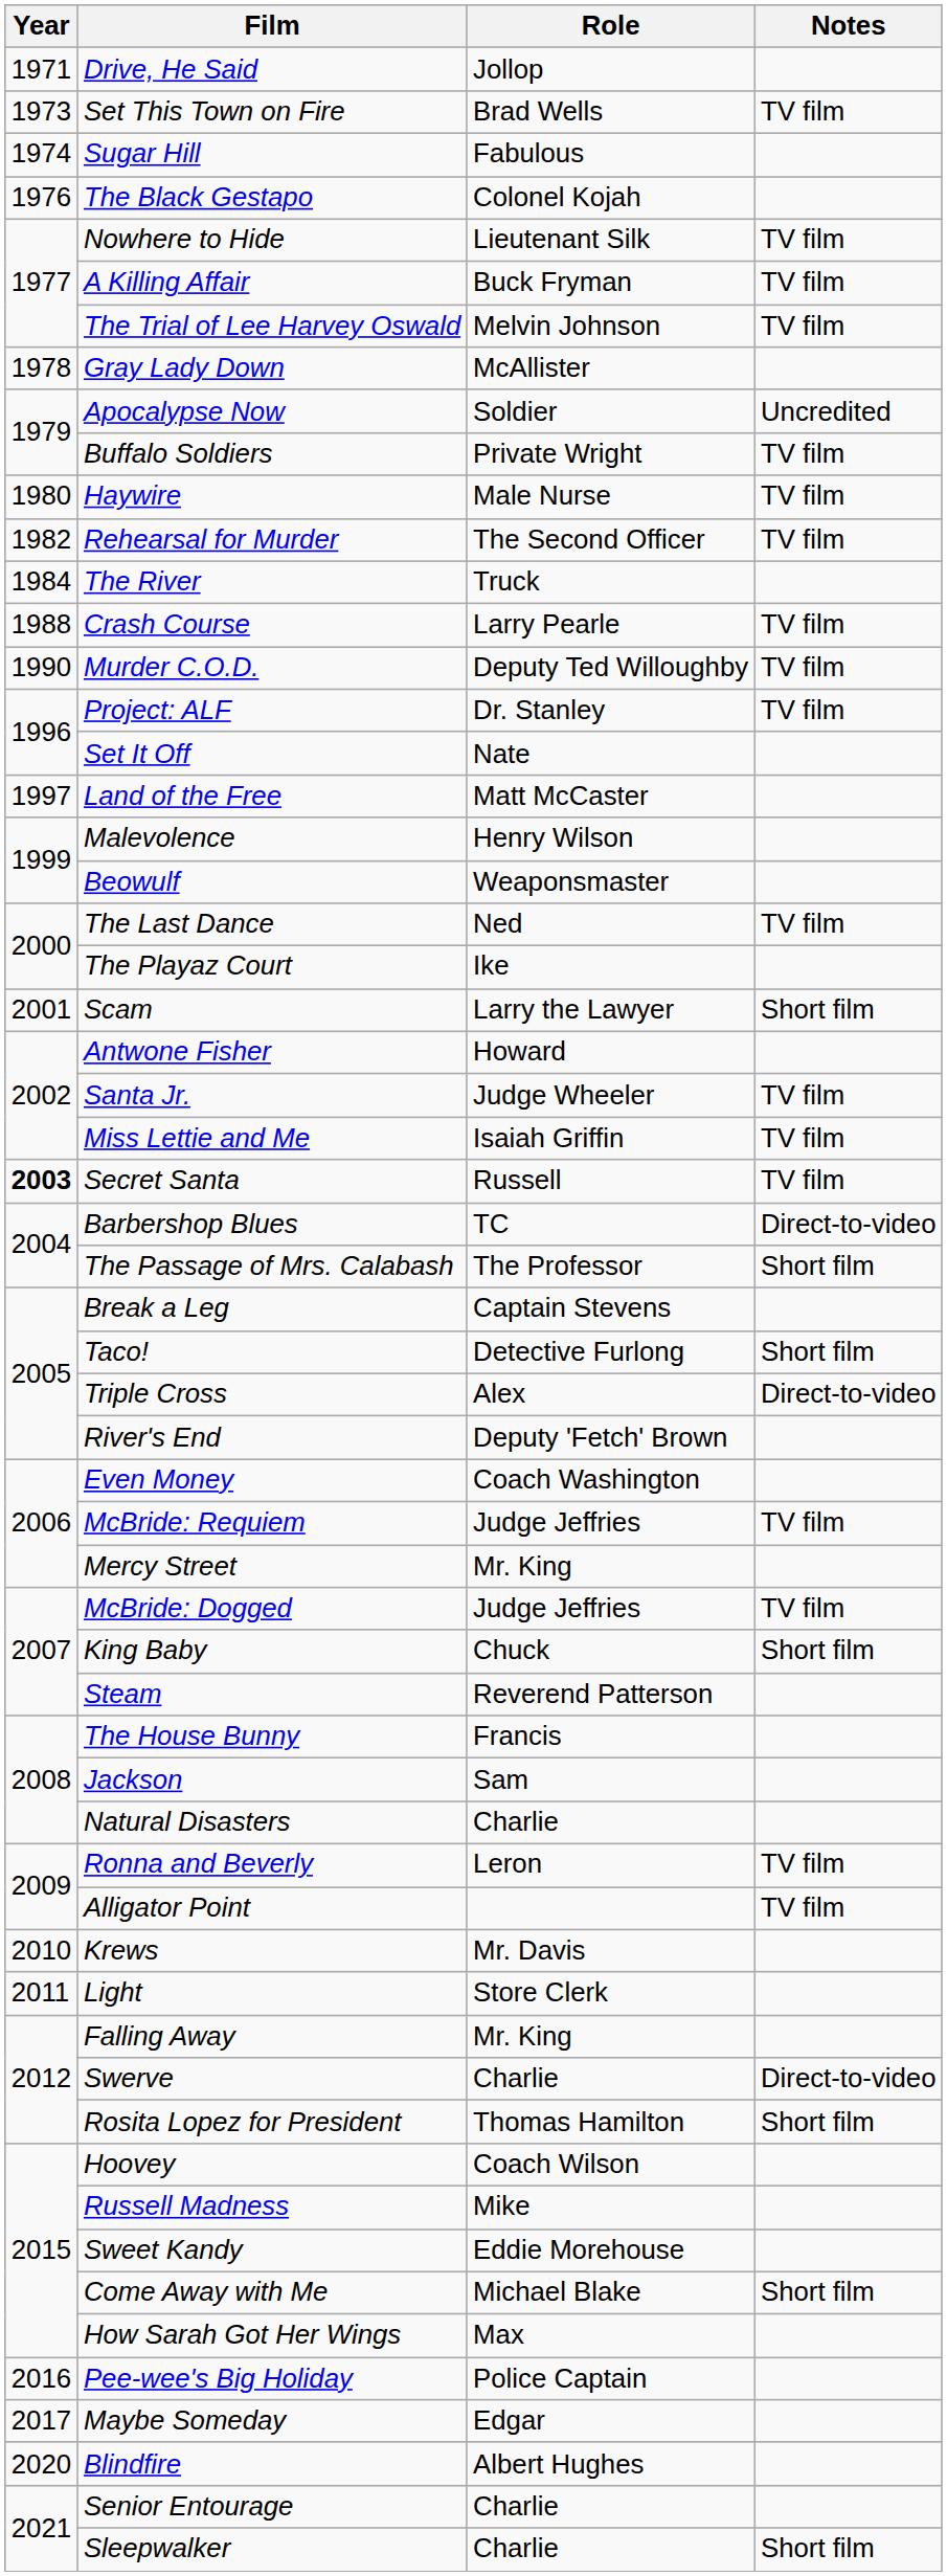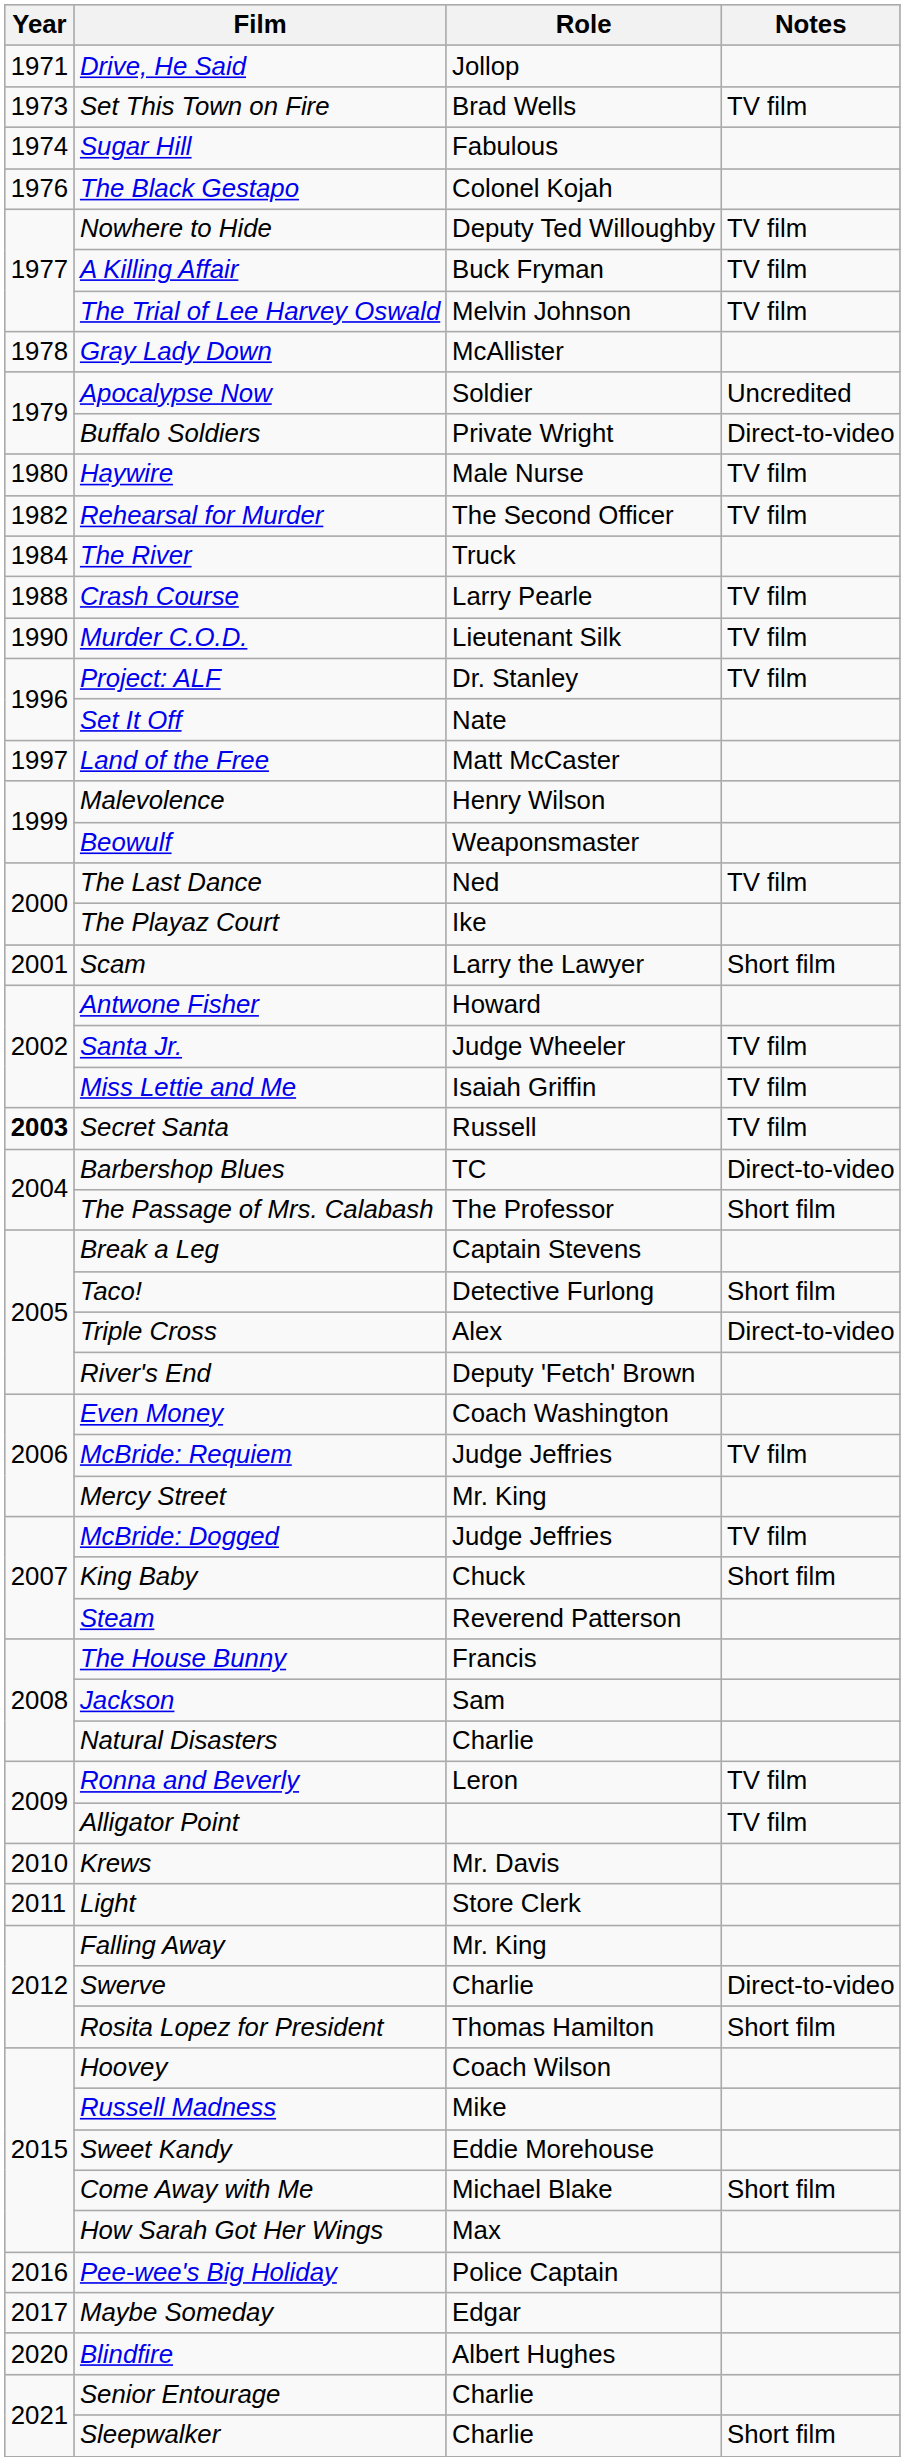 <table class="wikitable sortable">
 <tr>
 <th>Year</th>
 <th>Film</th>
 <th>Role</th>
 <th>Notes</th>
 </tr>
 <tr>
 <td>1971</td>
 <td><em><a href='#'>Drive, He Said</a></em></td>
 <td>Jollop</td>
 <td></td>
 </tr>
 <tr>
 <td>1973</td>
 <td><em>Set This Town on Fire</em></td>
 <td>Brad Wells</td>
 <td>TV film</td>
 </tr>
 <tr>
 <td>1974</td>
 <td><em><a href='#'>Sugar Hill</a></em></td>
 <td>Fabulous</td>
 <td></td>
 </tr>
 <tr>
 <td>1976</td>
 <td><em><a href='#'>The Black Gestapo</a></em></td>
 <td>Colonel Kojah</td>
 <td></td>
 </tr>
 <tr>
 <td rowspan="3">1977</td>
 <td><em>Nowhere to Hide</em></td>
-<td>Lieutenant Silk</td>
+<td>Deputy Ted Willoughby</td>
 <td>TV film</td>
 </tr>
 <tr>
 <td><em><a href='#'>A Killing Affair</a></em></td>
 <td>Buck Fryman</td>
 <td>TV film</td>
 </tr>
 <tr>
 <td><em><a href='#'>The Trial of Lee Harvey Oswald</a></em></td>
 <td>Melvin Johnson</td>
 <td>TV film</td>
 </tr>
 <tr>
 <td>1978</td>
 <td><em><a href='#'>Gray Lady Down</a></em></td>
 <td>McAllister</td>
 <td></td>
 </tr>
 <tr>
 <td rowspan="2">1979</td>
 <td><em><a href='#'>Apocalypse Now</a></em></td>
 <td>Soldier</td>
 <td>Uncredited</td>
 </tr>
 <tr>
 <td><em>Buffalo Soldiers</em></td>
 <td>Private Wright</td>
-<td>TV film</td>
+<td>Direct-to-video</td>
 </tr>
 <tr>
 <td>1980</td>
 <td><em><a href='#'>Haywire</a></em></td>
 <td>Male Nurse</td>
 <td>TV film</td>
 </tr>
 <tr>
 <td>1982</td>
 <td><em><a href='#'>Rehearsal for Murder</a></em></td>
 <td>The Second Officer</td>
 <td>TV film</td>
 </tr>
 <tr>
 <td>1984</td>
 <td><em><a href='#'>The River</a></em></td>
 <td>Truck</td>
 <td></td>
 </tr>
 <tr>
 <td>1988</td>
 <td><em><a href='#'>Crash Course</a></em></td>
 <td>Larry Pearle</td>
 <td>TV film</td>
 </tr>
 <tr>
 <td>1990</td>
 <td><em><a href='#'>Murder C.O.D.</a></em></td>
-<td>Deputy Ted Willoughby</td>
+<td>Lieutenant Silk</td>
 <td>TV film</td>
 </tr>
 <tr>
 <td rowspan="2">1996</td>
 <td><em><a href='#'>Project: ALF</a></em></td>
 <td>Dr. Stanley</td>
 <td>TV film</td>
 </tr>
 <tr>
 <td><em><a href='#'>Set It Off</a></em></td>
 <td>Nate</td>
 <td></td>
 </tr>
 <tr>
 <td>1997</td>
 <td><em><a href='#'>Land of the Free</a></em></td>
 <td>Matt McCaster</td>
 <td></td>
 </tr>
 <tr>
 <td rowspan="2">1999</td>
 <td><em>Malevolence</em></td>
 <td>Henry Wilson</td>
 <td></td>
 </tr>
 <tr>
 <td><em><a href='#'>Beowulf</a></em></td>
 <td>Weaponsmaster</td>
 <td></td>
 </tr>
 <tr>
 <td rowspan="2">2000</td>
 <td><em>The Last Dance</em></td>
 <td>Ned</td>
 <td>TV film</td>
 </tr>
 <tr>
 <td><em>The Playaz Court</em></td>
 <td>Ike</td>
 <td></td>
 </tr>
 <tr>
 <td>2001</td>
 <td><em>Scam</em></td>
 <td>Larry the Lawyer</td>
 <td>Short film</td>
 </tr>
 <tr>
 <td rowspan="3">2002</td>
 <td><em><a href='#'>Antwone Fisher</a></em></td>
 <td>Howard</td>
 <td></td>
 </tr>
 <tr>
 <td><em><a href='#'>Santa Jr.</a></em></td>
 <td>Judge Wheeler</td>
 <td>TV film</td>
 </tr>
 <tr>
 <td><em><a href='#'>Miss Lettie and Me</a></em></td>
 <td>Isaiah Griffin</td>
 <td>TV film</td>
 </tr>
 <tr>
 <td><strong>2003</strong></td>
 <td><em>Secret Santa</em></td>
 <td>Russell</td>
 <td>TV film</td>
 </tr>
 <tr>
 <td rowspan="2">2004</td>
 <td><em>Barbershop Blues</em></td>
 <td>TC</td>
 <td>Direct-to-video</td>
 </tr>
 <tr>
 <td><em>The Passage of Mrs. Calabash</em></td>
 <td>The Professor</td>
 <td>Short film</td>
 </tr>
 <tr>
 <td rowspan="4">2005</td>
 <td><em>Break a Leg</em></td>
 <td>Captain Stevens</td>
 <td></td>
 </tr>
 <tr>
 <td><em>Taco!</em></td>
 <td>Detective Furlong</td>
 <td>Short film</td>
 </tr>
 <tr>
 <td><em>Triple Cross</em></td>
 <td>Alex</td>
 <td>Direct-to-video</td>
 </tr>
 <tr>
 <td><em>River's End</em></td>
 <td>Deputy 'Fetch' Brown</td>
 <td></td>
 </tr>
 <tr>
 <td rowspan="3">2006</td>
 <td><em><a href='#'>Even Money</a></em></td>
 <td>Coach Washington</td>
 <td></td>
 </tr>
 <tr>
 <td><em><a href='#'>McBride: Requiem</a></em></td>
 <td>Judge Jeffries</td>
 <td>TV film</td>
 </tr>
 <tr>
 <td><em>Mercy Street</em></td>
 <td>Mr. King</td>
 <td></td>
 </tr>
 <tr>
 <td rowspan="3">2007</td>
 <td><em><a href='#'>McBride: Dogged</a></em></td>
 <td>Judge Jeffries</td>
 <td>TV film</td>
 </tr>
 <tr>
 <td><em>King Baby</em></td>
 <td>Chuck</td>
 <td>Short film</td>
 </tr>
 <tr>
 <td><em><a href='#'>Steam</a></em></td>
 <td>Reverend Patterson</td>
 <td></td>
 </tr>
 <tr>
 <td rowspan="3">2008</td>
 <td><em><a href='#'>The House Bunny</a></em></td>
 <td>Francis</td>
 <td></td>
 </tr>
 <tr>
 <td><em><a href='#'>Jackson</a></em></td>
 <td>Sam</td>
 <td></td>
 </tr>
 <tr>
 <td><em>Natural Disasters</em></td>
 <td>Charlie</td>
 <td></td>
 </tr>
 <tr>
 <td rowspan="2">2009</td>
 <td><em><a href='#'>Ronna and Beverly</a></em></td>
 <td>Leron</td>
 <td>TV film</td>
 </tr>
 <tr>
 <td><em>Alligator Point</em></td>
 <td></td>
 <td>TV film</td>
 </tr>
 <tr>
 <td>2010</td>
 <td><em>Krews</em></td>
 <td>Mr. Davis</td>
 <td></td>
 </tr>
 <tr>
 <td>2011</td>
 <td><em>Light</em></td>
 <td>Store Clerk</td>
 <td></td>
 </tr>
 <tr>
 <td rowspan="3">2012</td>
 <td><em>Falling Away</em></td>
 <td>Mr. King</td>
 <td></td>
 </tr>
 <tr>
 <td><em>Swerve</em></td>
 <td>Charlie</td>
 <td>Direct-to-video</td>
 </tr>
 <tr>
 <td><em>Rosita Lopez for President</em></td>
 <td>Thomas Hamilton</td>
 <td>Short film</td>
 </tr>
 <tr>
 <td rowspan="5">2015</td>
 <td><em>Hoovey</em></td>
 <td>Coach Wilson</td>
 <td></td>
 </tr>
 <tr>
 <td><em><a href='#'>Russell Madness</a></em></td>
 <td>Mike</td>
 <td></td>
 </tr>
 <tr>
 <td><em>Sweet Kandy</em></td>
 <td>Eddie Morehouse</td>
 <td></td>
 </tr>
 <tr>
 <td><em>Come Away with Me</em></td>
 <td>Michael Blake</td>
 <td>Short film</td>
 </tr>
 <tr>
 <td><em>How Sarah Got Her Wings</em></td>
 <td>Max</td>
 <td></td>
 </tr>
 <tr>
 <td>2016</td>
 <td><em><a href='#'>Pee-wee's Big Holiday</a></em></td>
 <td>Police Captain</td>
 <td></td>
 </tr>
 <tr>
 <td>2017</td>
 <td><em>Maybe Someday</em></td>
 <td>Edgar</td>
 <td></td>
 </tr>
 <tr>
 <td>2020</td>
 <td><em><a href='#'>Blindfire</a></em></td>
 <td>Albert Hughes</td>
 <td></td>
 </tr>
 <tr>
 <td rowspan="2">2021</td>
 <td><em>Senior Entourage</em></td>
 <td>Charlie</td>
 <td></td>
 </tr>
 <tr>
 <td><em>Sleepwalker</em></td>
 <td>Charlie</td>
 <td>Short film</td>
 </tr>
 <tr>
 </tr>
 </table>
